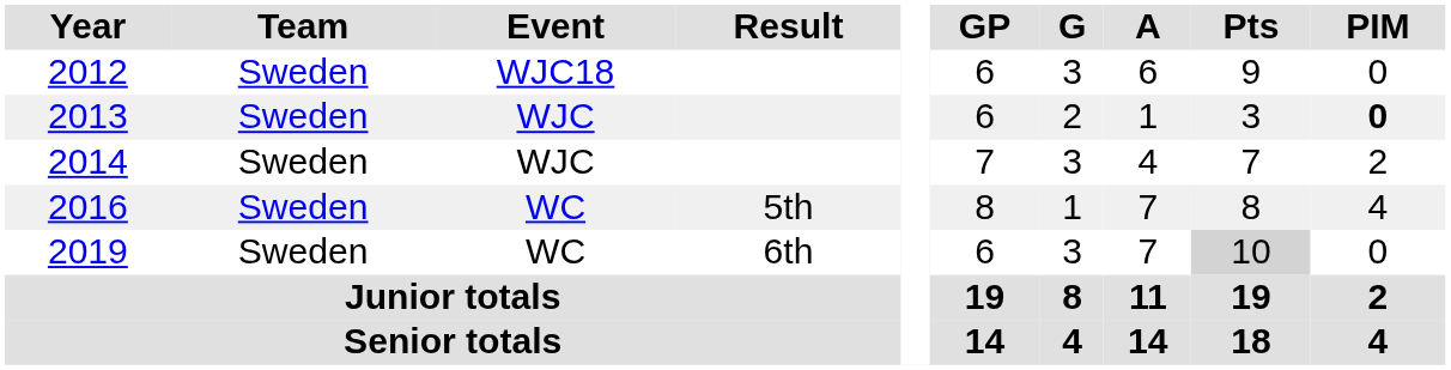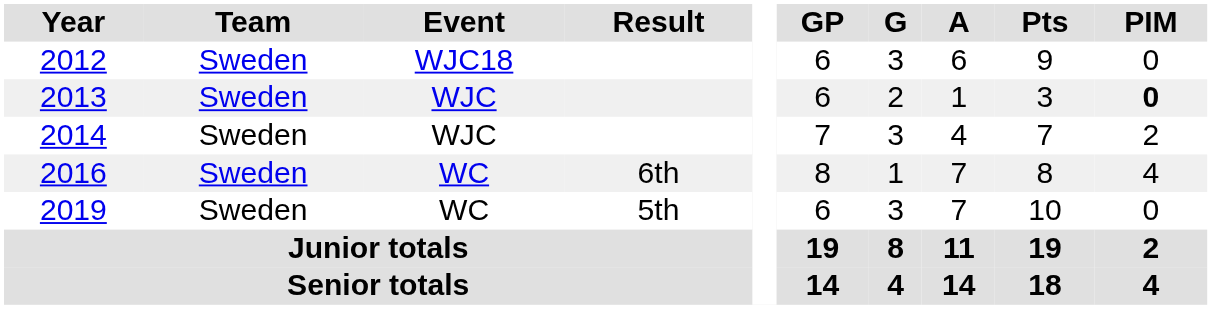 <table border="0" cellpadding="1" cellspacing="0" style="text-align:center; width:40em;">
 <tr bgcolor="#e0e0e0">
 <th>Year</th>
 <th>Team</th>
 <th>Event</th>
 <th>Result</th>
 <th rowspan="99" bgcolor="#ffffff"> </th>
 <th>GP</th>
 <th>G</th>
 <th>A</th>
 <th>Pts</th>
 <th>PIM</th>
 </tr>
 <tr>
 <td><a href='#'>2012</a></td>
 <td><a href='#'>Sweden</a></td>
 <td><a href='#'>WJC18</a></td>
 <td></td>
 <td>6</td>
 <td>3</td>
 <td>6</td>
 <td>9</td>
 <td>0</td>
 </tr>
 <tr bgcolor="#f0f0f0">
 <td><a href='#'>2013</a></td>
 <td><a href='#'>Sweden</a></td>
 <td><a href='#'>WJC</a></td>
 <td></td>
 <td>6</td>
 <td>2</td>
 <td>1</td>
 <td>3</td>
 <td><strong>0</strong></td>
 </tr>
 <tr>
 <td><a href='#'>2014</a></td>
 <td>Sweden</td>
 <td>WJC</td>
 <td></td>
 <td>7</td>
 <td>3</td>
 <td>4</td>
 <td>7</td>
 <td>2</td>
 </tr>
 <tr bgcolor="#f0f0f0">
 <td><a href='#'>2016</a></td>
 <td><a href='#'>Sweden</a></td>
 <td><a href='#'>WC</a></td>
-<td>5th</td>
+<td>6th</td>
 <td>8</td>
 <td>1</td>
 <td>7</td>
 <td>8</td>
 <td>4</td>
 </tr>
 <tr>
 <td><a href='#'>2019</a></td>
 <td>Sweden</td>
 <td>WC</td>
-<td>6th</td>
+<td>5th</td>
 <td>6</td>
 <td>3</td>
 <td>7</td>
-<td style="background: lightgrey;">10</td>
+<td>10</td>
 <td>0</td>
 </tr>
 <tr bgcolor="#e0e0e0">
 <th colspan="4">Junior totals</th>
 <th>19</th>
 <th>8</th>
 <th>11</th>
 <th>19</th>
 <th>2</th>
 </tr>
 <tr bgcolor="#e0e0e0">
 <th colspan="4">Senior totals</th>
 <th>14</th>
 <th>4</th>
 <th>14</th>
 <th>18</th>
 <th>4</th>
 </tr>
 </table>
